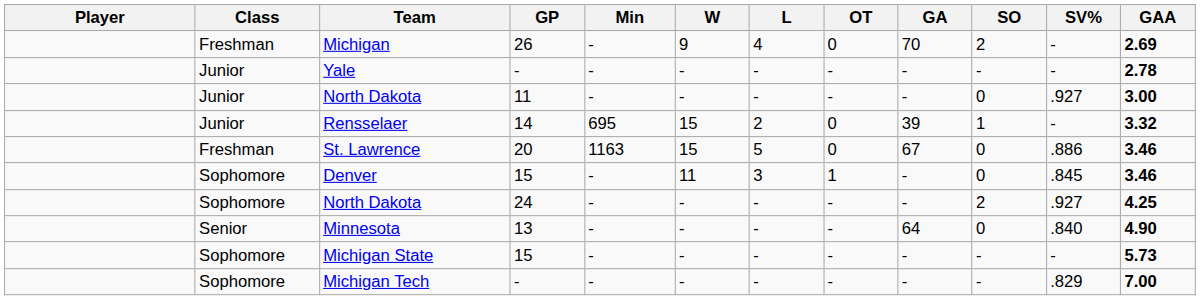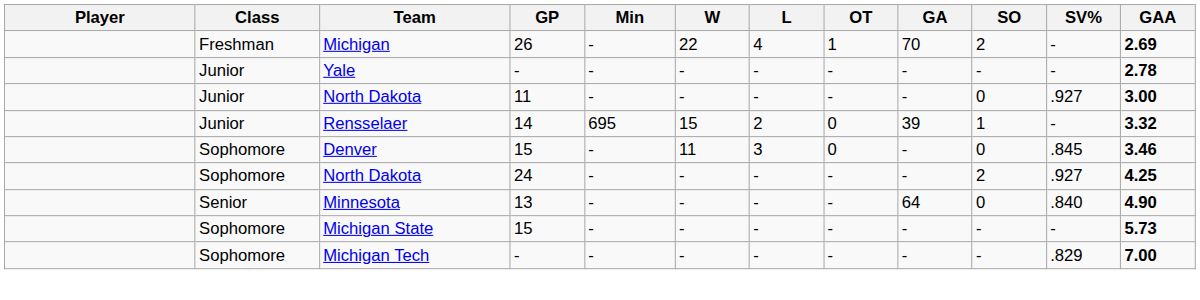 <table class="wikitable sortable">
 <tr>
 <th style="width: 11em;">Player</th>
 <th style="width: 7em;">Class</th>
 <th style="width: 11em;">Team</th>
 <th style="width: 4em;">GP</th>
 <th style="width: 5em;">Min</th>
 <th style="width: 4em;">W</th>
 <th style="width: 4em;">L</th>
 <th style="width: 4em;">OT</th>
 <th style="width: 4em;">GA</th>
 <th style="width: 4em;">SO</th>
 <th style="width: 4em;">SV%</th>
 <th style="width: 4em;">GAA</th>
 </tr>
 <tr>
 <td></td>
 <td>Freshman</td>
 <td><a href='#'>Michigan</a></td>
 <td>26</td>
 <td>-</td>
-<td>9</td>
+<td>22</td>
 <td>4</td>
-<td>0</td>
+<td>1</td>
 <td>70</td>
 <td>2</td>
 <td>-</td>
 <td><strong>2.69</strong></td>
 </tr>
 <tr>
 <td></td>
 <td>Junior</td>
 <td><a href='#'>Yale</a></td>
 <td>-</td>
 <td>-</td>
 <td>-</td>
 <td>-</td>
 <td>-</td>
 <td>-</td>
 <td>-</td>
 <td>-</td>
 <td><strong>2.78</strong></td>
 </tr>
 <tr>
 <td></td>
 <td>Junior</td>
 <td><a href='#'>North Dakota</a></td>
 <td>11</td>
 <td>-</td>
 <td>-</td>
 <td>-</td>
 <td>-</td>
 <td>-</td>
 <td>0</td>
 <td>.927</td>
 <td><strong>3.00</strong></td>
 </tr>
 <tr>
 <td></td>
 <td>Junior</td>
 <td><a href='#'>Rensselaer</a></td>
 <td>14</td>
 <td>695</td>
 <td>15</td>
 <td>2</td>
 <td>0</td>
 <td>39</td>
 <td>1</td>
 <td>-</td>
 <td><strong>3.32</strong></td>
 </tr>
 <tr>
 <td></td>
-<td>Freshman</td>
-<td><a href='#'>St. Lawrence</a></td>
-<td>20</td>
-<td>1163</td>
-<td>15</td>
-<td>5</td>
-<td>0</td>
-<td>67</td>
-<td>0</td>
-<td>.886</td>
-<td><strong>3.46</strong></td>
-</tr>
-<tr>
-<td></td>
 <td>Sophomore</td>
 <td><a href='#'>Denver</a></td>
 <td>15</td>
 <td>-</td>
 <td>11</td>
 <td>3</td>
-<td>1</td>
+<td>0</td>
 <td>-</td>
 <td>0</td>
 <td>.845</td>
 <td><strong>3.46</strong></td>
 </tr>
 <tr>
 <td></td>
 <td>Sophomore</td>
 <td><a href='#'>North Dakota</a></td>
 <td>24</td>
 <td>-</td>
 <td>-</td>
 <td>-</td>
 <td>-</td>
 <td>-</td>
 <td>2</td>
 <td>.927</td>
 <td><strong>4.25</strong></td>
 </tr>
 <tr>
 <td></td>
 <td>Senior</td>
 <td><a href='#'>Minnesota</a></td>
 <td>13</td>
 <td>-</td>
 <td>-</td>
 <td>-</td>
 <td>-</td>
 <td>64</td>
 <td>0</td>
 <td>.840</td>
 <td><strong>4.90</strong></td>
 </tr>
 <tr>
 <td></td>
 <td>Sophomore</td>
 <td><a href='#'>Michigan State</a></td>
 <td>15</td>
 <td>-</td>
 <td>-</td>
 <td>-</td>
 <td>-</td>
 <td>-</td>
 <td>-</td>
 <td>-</td>
 <td><strong>5.73</strong></td>
 </tr>
 <tr>
 <td></td>
 <td>Sophomore</td>
 <td><a href='#'>Michigan Tech</a></td>
 <td>-</td>
 <td>-</td>
 <td>-</td>
 <td>-</td>
 <td>-</td>
 <td>-</td>
 <td>-</td>
 <td>.829</td>
 <td><strong>7.00</strong></td>
 </tr>
 </table>
